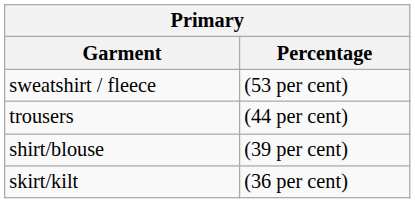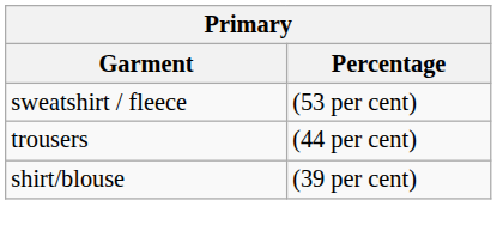 <table class="wikitable" style = "width:20em">
 <tr>
 <th colspan="2">Primary</th>
 </tr>
 <tr>
 <th>Garment</th>
 <th>Percentage</th>
 </tr>
 <tr>
 <td>sweatshirt / fleece</td>
 <td>(53 per cent)</td>
 </tr>
 <tr>
 <td>trousers</td>
 <td>(44 per cent)</td>
 </tr>
 <tr>
 <td>shirt/blouse</td>
 <td>(39 per cent)</td>
 </tr>
-<tr>
-<td>skirt/kilt</td>
-<td>(36 per cent)</td>
-</tr>
 </table>
